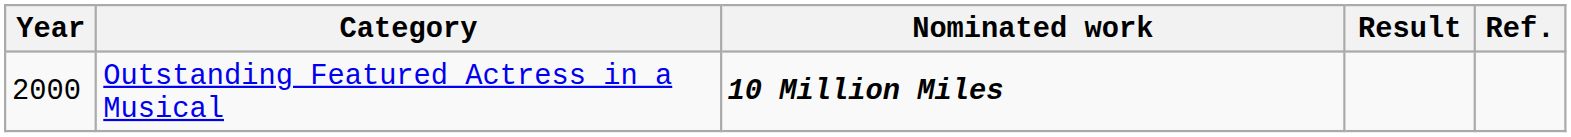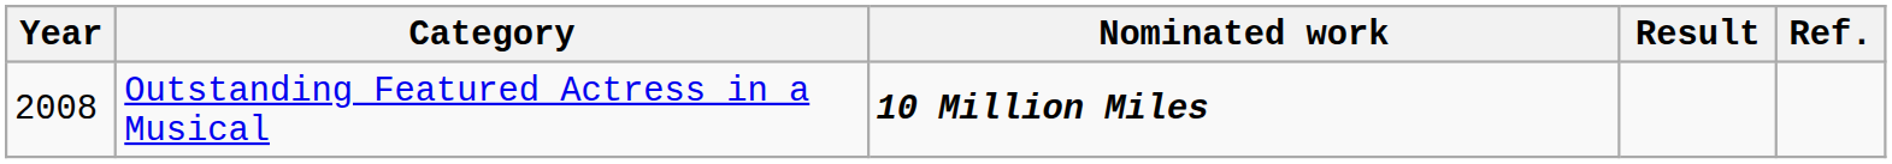 <table class="wikitable" style="width:80%;">
 <tr>
 <th>Year</th>
 <th style="width:40%;">Category</th>
 <th style="width:40%;">Nominated work</th>
 <th>Result</th>
 <th>Ref.</th>
 </tr>
 <tr>
-<td>2000</td>
+<td>2008</td>
 <td><a href='#'>Outstanding Featured Actress in a Musical</a></td>
 <td><strong><em>10 Million Miles</em></strong></td>
 <td></td>
 <td align="center"></td>
 </tr>
 </table>
